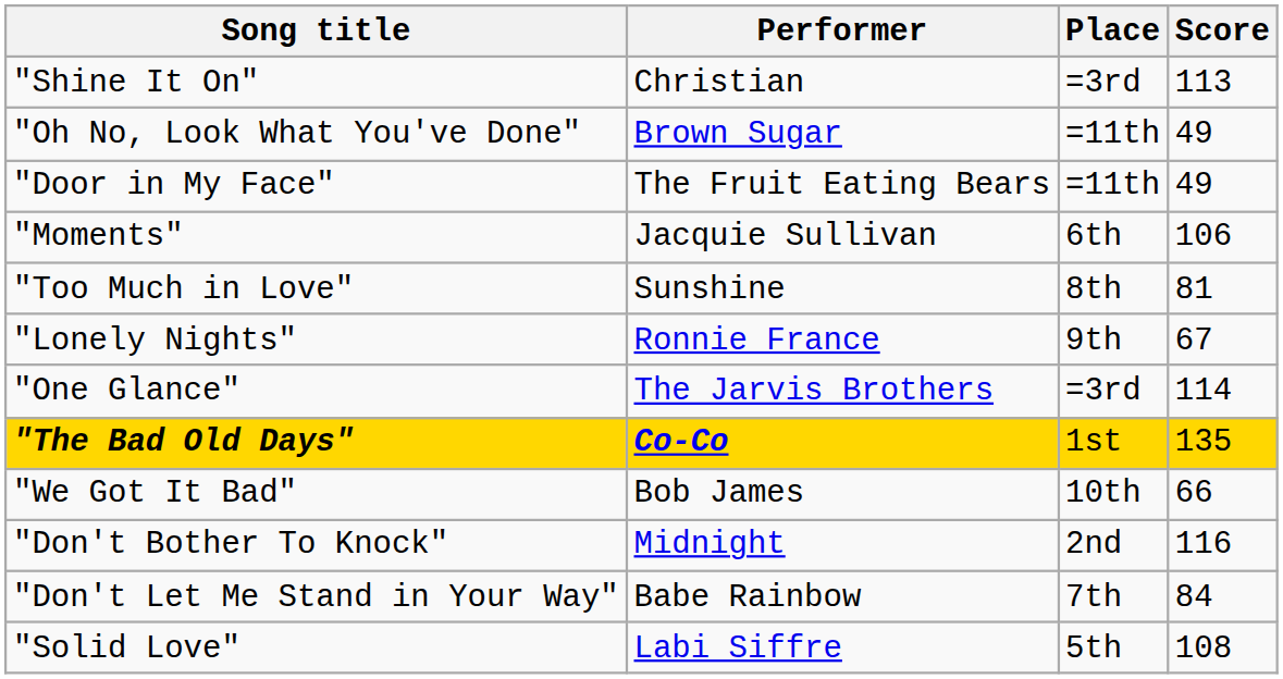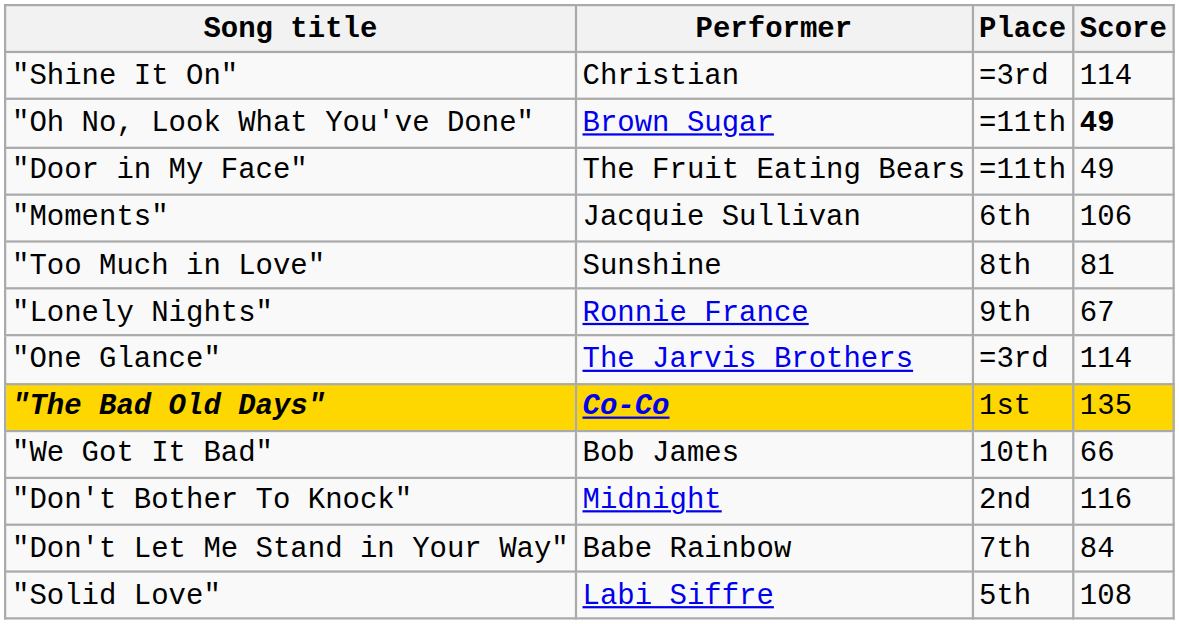 <table class="sortable wikitable">
 <tr>
 <th>Song title</th>
 <th>Performer</th>
 <th>Place</th>
 <th>Score</th>
 </tr>
 <tr>
 <td>"Shine It On"</td>
 <td>Christian</td>
 <td>=3rd</td>
-<td>113</td>
+<td>114</td>
 </tr>
 <tr>
 <td>"Oh No, Look What You've Done"</td>
 <td><a href='#'>Brown Sugar</a></td>
 <td>=11th</td>
-<td>49</td>
+<td><strong>49</strong></td>
 </tr>
 <tr>
 <td>"Door in My Face"</td>
 <td>The Fruit Eating Bears</td>
 <td>=11th</td>
 <td>49</td>
 </tr>
 <tr>
 <td>"Moments"</td>
 <td>Jacquie Sullivan</td>
 <td>6th</td>
 <td>106</td>
 </tr>
 <tr>
 <td>"Too Much in Love"</td>
 <td>Sunshine</td>
 <td>8th</td>
 <td>81</td>
 </tr>
 <tr>
 <td>"Lonely Nights"</td>
 <td><a href='#'>Ronnie France</a></td>
 <td>9th</td>
 <td>67</td>
 </tr>
 <tr>
 <td>"One Glance"</td>
 <td><a href='#'>The Jarvis Brothers</a></td>
 <td>=3rd</td>
 <td>114</td>
 </tr>
 <tr style="background:gold;">
 <td><strong><em>"The Bad Old Days"</em></strong></td>
 <td><strong><em><a href='#'>Co-Co</a></em></strong></td>
 <td>1st</td>
 <td>135</td>
 </tr>
 <tr>
 <td>"We Got It Bad"</td>
 <td>Bob James</td>
 <td>10th</td>
 <td>66</td>
 </tr>
 <tr>
 <td>"Don't Bother To Knock"</td>
 <td><a href='#'>Midnight</a></td>
 <td>2nd</td>
 <td>116</td>
 </tr>
 <tr>
 <td>"Don't Let Me Stand in Your Way"</td>
 <td>Babe Rainbow</td>
 <td>7th</td>
 <td>84</td>
 </tr>
 <tr>
 <td>"Solid Love"</td>
 <td><a href='#'>Labi Siffre</a></td>
 <td>5th</td>
 <td>108</td>
 </tr>
 </table>
